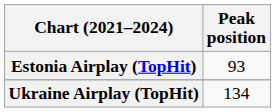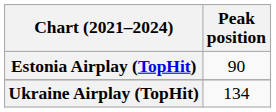 <table class="wikitable sortable plainrowheaders" style="text-align:center">
 <tr>
 <th scope="col">Chart (2021–2024)</th>
 <th scope="col">Peak<br>position</th>
 </tr>
 <tr>
 <th scope="row">Estonia Airplay (<a href='#'>TopHit</a>)</th>
-<td>93</td>
+<td>90</td>
 </tr>
 <tr>
 </tr>
 <tr>
 <th scope="row">Ukraine Airplay (TopHit)</th>
 <td>134</td>
 </tr>
 </table>
